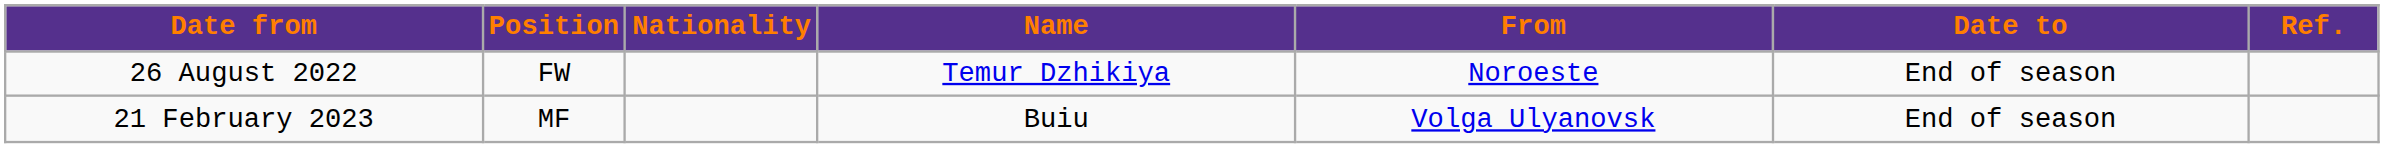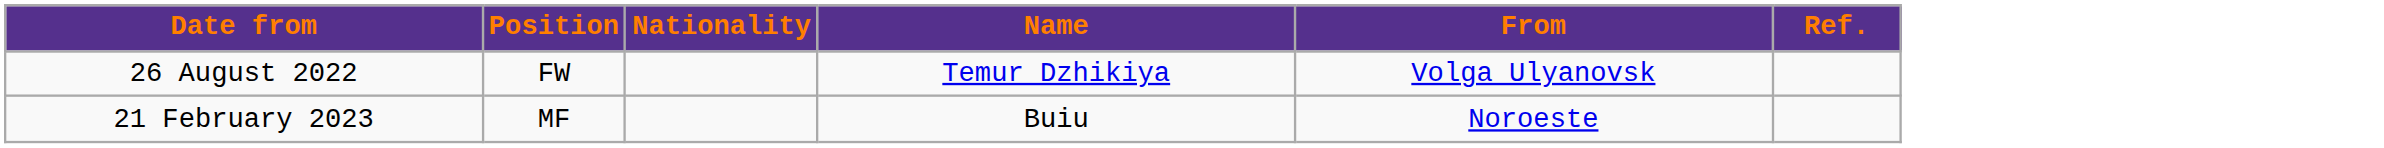 <table class="wikitable"  style="text-align:center; font-size:90%; ">
 <tr>
 <th style="background:#55308D; color:#FF7F00; width:200px;">Date from</th>
 <th style="background:#55308D; color:#FF7F00; width:50px;">Position</th>
 <th style="background:#55308D; color:#FF7F00; width:50px;">Nationality</th>
 <th style="background:#55308D; color:#FF7F00; width:200px;">Name</th>
 <th style="background:#55308D; color:#FF7F00; width:200px;">From</th>
-<th style="background:#55308D; color:#FF7F00; width:200px;">Date to</th>
 <th style="background:#55308D; color:#FF7F00; width:50px;">Ref.</th>
 </tr>
 <tr>
 <td>26 August 2022</td>
 <td>FW</td>
 <td></td>
 <td><a href='#'>Temur Dzhikiya</a></td>
-<td><a href='#'>Noroeste</a></td>
-<td>End of season</td>
+<td><a href='#'>Volga Ulyanovsk</a></td>
 <td></td>
 </tr>
 <tr>
 <td>21 February 2023</td>
 <td>MF</td>
 <td></td>
 <td>Buiu</td>
-<td><a href='#'>Volga Ulyanovsk</a></td>
-<td>End of season</td>
+<td><a href='#'>Noroeste</a></td>
 <td></td>
 </tr>
 </table>
